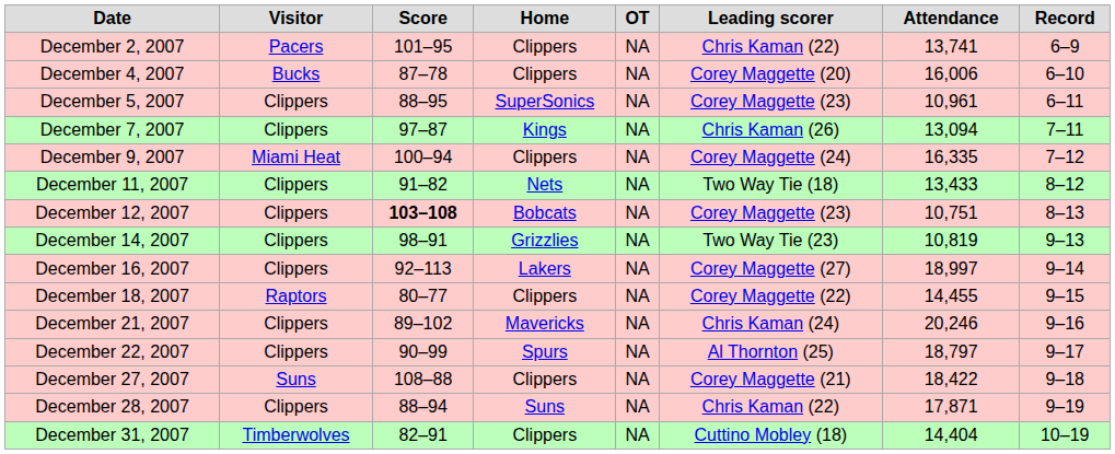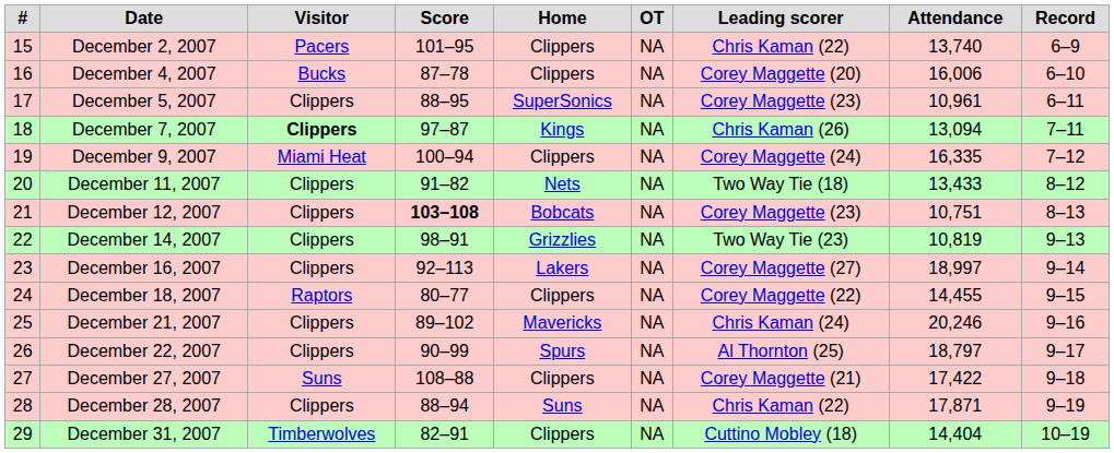 <table class="wikitable" width="80%">
 <tr align="center"  bgcolor="#dddddd">
+<td><strong>#</strong></td>
 <td><strong>Date</strong></td>
 <td><strong>Visitor</strong></td>
 <td><strong>Score</strong></td>
 <td><strong>Home</strong></td>
 <td><strong>OT</strong></td>
 <td><strong>Leading scorer</strong></td>
 <td><strong>Attendance</strong></td>
 <td><strong>Record</strong></td>
 </tr>
 <tr align="center" bgcolor="#ffcccc">
+<td>15</td>
 <td>December 2, 2007</td>
 <td><a href='#'>Pacers</a></td>
 <td>101–95</td>
 <td>Clippers</td>
 <td>NA</td>
 <td><a href='#'>Chris Kaman</a> (22)</td>
-<td>13,741</td>
+<td>13,740</td>
 <td>6–9</td>
 </tr>
 <tr align="center" bgcolor="#ffcccc">
+<td>16</td>
 <td>December 4, 2007</td>
 <td><a href='#'>Bucks</a></td>
 <td>87–78</td>
 <td>Clippers</td>
 <td>NA</td>
 <td><a href='#'>Corey Maggette</a> (20)</td>
 <td>16,006</td>
 <td>6–10</td>
 </tr>
 <tr align="center" bgcolor="#ffcccc">
+<td>17</td>
 <td>December 5, 2007</td>
 <td>Clippers</td>
 <td>88–95</td>
 <td><a href='#'>SuperSonics</a></td>
 <td>NA</td>
 <td><a href='#'>Corey Maggette</a> (23)</td>
 <td>10,961</td>
 <td>6–11</td>
 </tr>
 <tr align="center" bgcolor="bbffbb">
+<td>18</td>
 <td>December 7, 2007</td>
-<td>Clippers</td>
+<td><strong>Clippers</strong></td>
 <td>97–87</td>
 <td><a href='#'>Kings</a></td>
 <td>NA</td>
 <td><a href='#'>Chris Kaman</a> (26)</td>
 <td>13,094</td>
 <td>7–11</td>
 </tr>
 <tr align="center" bgcolor="#ffcccc">
+<td>19</td>
 <td>December 9, 2007</td>
 <td><a href='#'>Miami Heat</a></td>
 <td>100–94</td>
 <td>Clippers</td>
 <td>NA</td>
 <td><a href='#'>Corey Maggette</a> (24)</td>
 <td>16,335</td>
 <td>7–12</td>
 </tr>
 <tr align="center" bgcolor="bbffbb">
+<td>20</td>
 <td>December 11, 2007</td>
 <td>Clippers</td>
 <td>91–82</td>
 <td><a href='#'>Nets</a></td>
 <td>NA</td>
 <td>Two Way Tie (18)</td>
 <td>13,433</td>
 <td>8–12</td>
 </tr>
 <tr align="center" bgcolor="#ffcccc">
+<td>21</td>
 <td>December 12, 2007</td>
 <td>Clippers</td>
 <td><strong>103–108</strong></td>
 <td><a href='#'>Bobcats</a></td>
 <td>NA</td>
 <td><a href='#'>Corey Maggette</a> (23)</td>
 <td>10,751</td>
 <td>8–13</td>
 </tr>
 <tr align="center" bgcolor="bbffbb">
+<td>22</td>
 <td>December 14, 2007</td>
 <td>Clippers</td>
 <td>98–91</td>
 <td><a href='#'>Grizzlies</a></td>
 <td>NA</td>
 <td>Two Way Tie (23)</td>
 <td>10,819</td>
 <td>9–13</td>
 </tr>
 <tr align="center" bgcolor="#ffcccc">
+<td>23</td>
 <td>December 16, 2007</td>
 <td>Clippers</td>
 <td>92–113</td>
 <td><a href='#'>Lakers</a></td>
 <td>NA</td>
 <td><a href='#'>Corey Maggette</a> (27)</td>
 <td>18,997</td>
 <td>9–14</td>
 </tr>
 <tr align="center" bgcolor="#ffcccc">
+<td>24</td>
 <td>December 18, 2007</td>
 <td><a href='#'>Raptors</a></td>
 <td>80–77</td>
 <td>Clippers</td>
 <td>NA</td>
 <td><a href='#'>Corey Maggette</a> (22)</td>
 <td>14,455</td>
 <td>9–15</td>
 </tr>
 <tr align="center" bgcolor="#ffcccc">
+<td>25</td>
 <td>December 21, 2007</td>
 <td>Clippers</td>
 <td>89–102</td>
 <td><a href='#'>Mavericks</a></td>
 <td>NA</td>
 <td><a href='#'>Chris Kaman</a> (24)</td>
 <td>20,246</td>
 <td>9–16</td>
 </tr>
 <tr align="center" bgcolor="#ffcccc">
+<td>26</td>
 <td>December 22, 2007</td>
 <td>Clippers</td>
 <td>90–99</td>
 <td><a href='#'>Spurs</a></td>
 <td>NA</td>
 <td><a href='#'>Al Thornton</a> (25)</td>
 <td>18,797</td>
 <td>9–17</td>
 </tr>
 <tr align="center" bgcolor="#ffcccc">
+<td>27</td>
 <td>December 27, 2007</td>
 <td><a href='#'>Suns</a></td>
 <td>108–88</td>
 <td>Clippers</td>
 <td>NA</td>
 <td><a href='#'>Corey Maggette</a> (21)</td>
-<td>18,422</td>
+<td>17,422</td>
 <td>9–18</td>
 </tr>
 <tr align="center" bgcolor="#ffcccc">
+<td>28</td>
 <td>December 28, 2007</td>
 <td>Clippers</td>
 <td>88–94</td>
 <td><a href='#'>Suns</a></td>
 <td>NA</td>
 <td><a href='#'>Chris Kaman</a> (22)</td>
 <td>17,871</td>
 <td>9–19</td>
 </tr>
 <tr align="center" bgcolor="bbffbb">
+<td>29</td>
 <td>December 31, 2007</td>
 <td><a href='#'>Timberwolves</a></td>
 <td>82–91</td>
 <td>Clippers</td>
 <td>NA</td>
 <td><a href='#'>Cuttino Mobley</a> (18)</td>
 <td>14,404</td>
 <td>10–19</td>
 </tr>
 </table>
